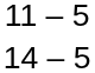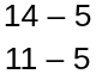 <table style="text-align:center">
 <tr>
 <th width=200></th>
 <th width=100></th>
 <th width=200></th>
 </tr>
 <tr>
 <td align=right><strong></strong></td>
-<td>11 – 5</td>
+<td>14 – 5</td>
 <td align=left></td>
 </tr>
 <tr>
 <td align=right><strong></strong></td>
-<td>14 – 5</td>
+<td>11 – 5</td>
 <td align=left></td>
 </tr>
 </table>
